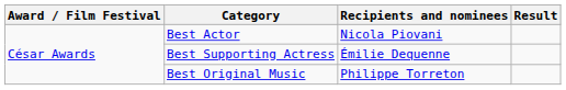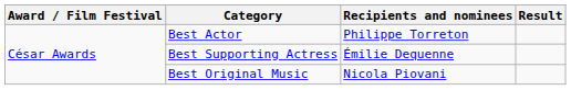 <table class="wikitable plainrowheaders sortable">
 <tr style="background:#ccc; text-align:center;">
 <th scope="col">Award / Film Festival</th>
 <th scope="col">Category</th>
 <th scope="col">Recipients and nominees</th>
 <th scope="col">Result</th>
 </tr>
 <tr>
 <td rowspan=3><a href='#'>César Awards</a></td>
 <td><a href='#'>Best Actor</a></td>
-<td><a href='#'>Nicola Piovani</a></td>
+<td><a href='#'>Philippe Torreton</a></td>
 <td></td>
 </tr>
 <tr>
 <td><a href='#'>Best Supporting Actress</a></td>
 <td><a href='#'>Émilie Dequenne</a></td>
 <td></td>
 </tr>
 <tr>
 <td><a href='#'>Best Original Music</a></td>
-<td><a href='#'>Philippe Torreton</a></td>
+<td><a href='#'>Nicola Piovani</a></td>
 <td></td>
 </tr>
 </table>
